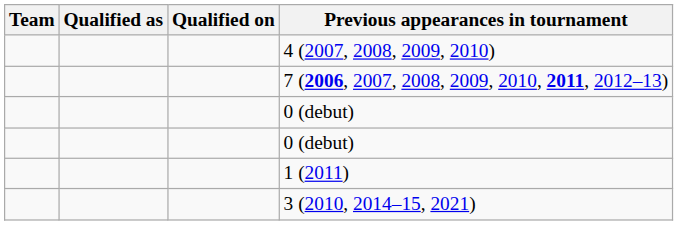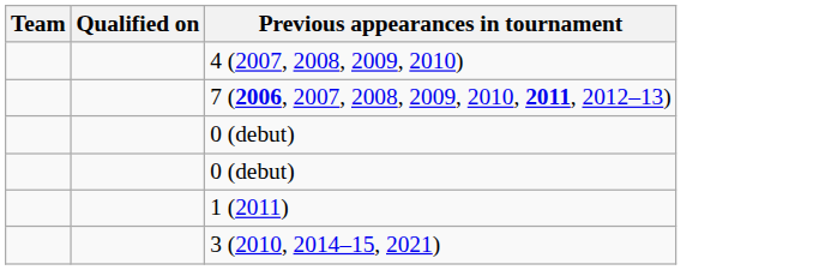 <table class="wikitable sortable">
 <tr>
 <th>Team</th>
-<th>Qualified as</th>
 <th>Qualified on</th>
 <th data-sort-type="number">Previous appearances in tournament</th>
 </tr>
 <tr>
-<td></td>
 <td></td>
 <td></td>
 <td>4 (<a href='#'>2007</a>, <a href='#'>2008</a>, <a href='#'>2009</a>, <a href='#'>2010</a>)</td>
 </tr>
 <tr>
 <td></td>
 <td></td>
-<td></td>
 <td>7 (<strong><a href='#'>2006</a></strong>, <a href='#'>2007</a>, <a href='#'>2008</a>, <a href='#'>2009</a>, <a href='#'>2010</a>, <strong><a href='#'>2011</a></strong>, <a href='#'>2012–13</a>)</td>
 </tr>
 <tr>
-<td></td>
 <td></td>
 <td></td>
 <td>0 (debut)</td>
 </tr>
 <tr>
 <td></td>
 <td></td>
-<td></td>
 <td>0 (debut)</td>
 </tr>
 <tr>
-<td></td>
 <td></td>
 <td></td>
 <td>1 (<a href='#'>2011</a>)</td>
 </tr>
 <tr>
 <td></td>
 <td></td>
-<td></td>
 <td>3 (<a href='#'>2010</a>, <a href='#'>2014–15</a>, <a href='#'>2021</a>)</td>
 </tr>
 </table>
